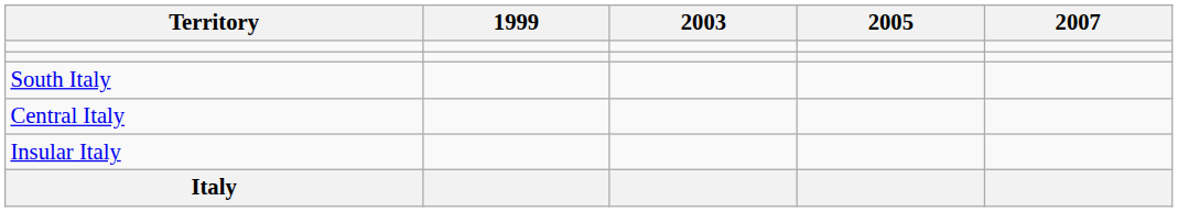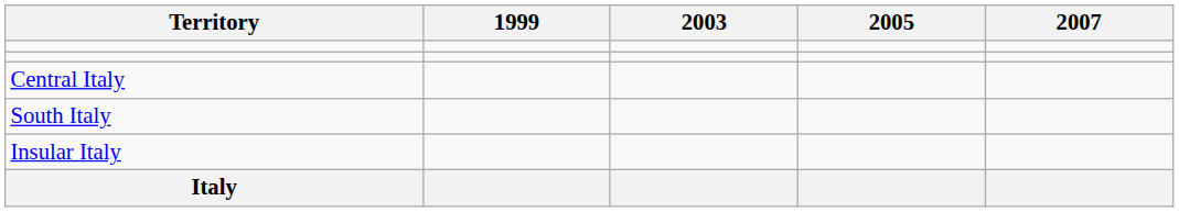 <table class="wikitable sortable" width="65%" border="1">
 <tr>
 <th>Territory</th>
 <th>1999</th>
 <th>2003</th>
 <th>2005</th>
 <th>2007</th>
 </tr>
 <tr>
 <td></td>
 <td></td>
 <td></td>
 <td></td>
 <td></td>
 </tr>
 <tr>
 <td></td>
 <td></td>
 <td></td>
 <td></td>
 <td></td>
 </tr>
 <tr>
-<td><a href='#'>South Italy</a></td>
+<td><a href='#'>Central Italy</a></td>
 <td></td>
 <td></td>
 <td></td>
 <td></td>
 </tr>
 <tr>
-<td><a href='#'>Central Italy</a></td>
+<td><a href='#'>South Italy</a></td>
 <td></td>
 <td></td>
 <td></td>
 <td></td>
 </tr>
 <tr>
 <td><a href='#'>Insular Italy</a></td>
 <td></td>
 <td></td>
 <td></td>
 <td></td>
 </tr>
 <tr>
 <th>Italy</th>
 <th></th>
 <th></th>
 <th></th>
 <th></th>
 </tr>
 </table>
